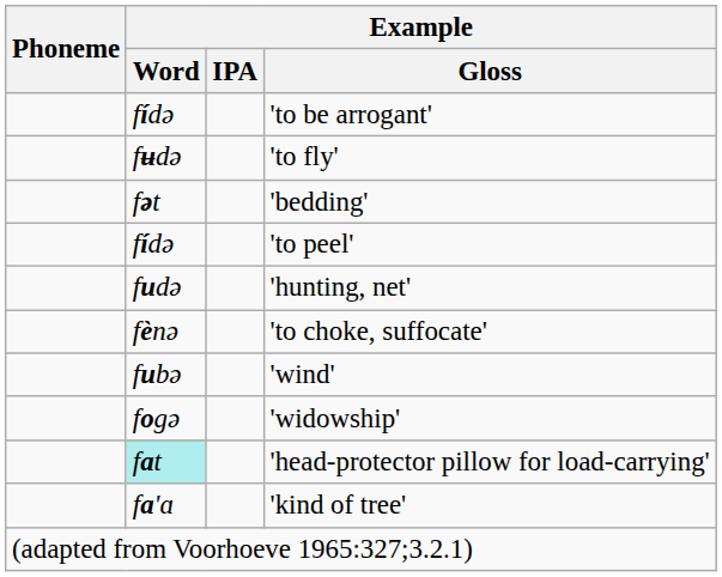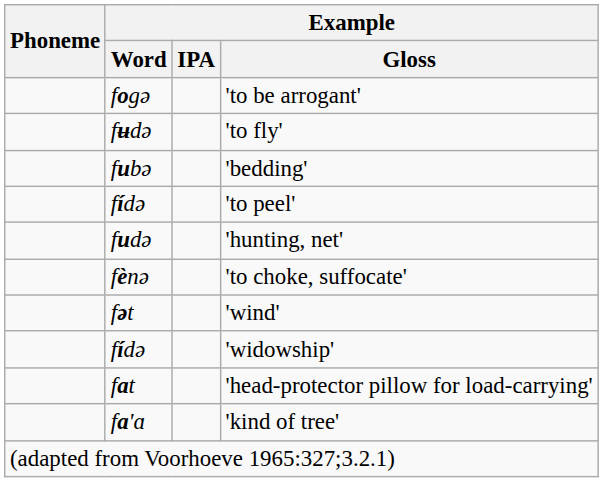 <table class="wikitable">
 <tr>
 <th rowspan=2>Phoneme</th>
 <th colspan=3>Example</th>
 </tr>
 <tr>
 <th>Word</th>
 <th>IPA</th>
 <th>Gloss</th>
 </tr>
 <tr>
 <td></td>
-<td><em>f<strong>í</strong>də</em></td>
+<td><em>f<strong>o</strong>gə</em></td>
 <td></td>
 <td>'to be arrogant'</td>
 </tr>
 <tr>
 <td></td>
 <td><em>f<strong>ʉ</strong>də</em></td>
 <td></td>
 <td>'to fly'</td>
 </tr>
 <tr>
 <td></td>
-<td><em>f<strong>ə</strong>t</em></td>
+<td><em>f<strong>u</strong>bə</em></td>
 <td></td>
 <td>'bedding'</td>
 </tr>
 <tr>
 <td></td>
 <td><em>f<strong>í</strong>də</em></td>
 <td></td>
 <td>'to peel'</td>
 </tr>
 <tr>
 <td></td>
 <td><em>f<strong>u</strong>də</em></td>
 <td></td>
 <td>'hunting, net'</td>
 </tr>
 <tr>
 <td></td>
 <td><em>f<strong>è</strong>nə</em></td>
 <td></td>
 <td>'to choke, suffocate'</td>
 </tr>
 <tr>
 <td></td>
-<td><em>f<strong>u</strong>bə</em></td>
+<td><em>f<strong>ə</strong>t</em></td>
 <td></td>
 <td>'wind'</td>
 </tr>
 <tr>
 <td></td>
-<td><em>f<strong>o</strong>gə</em></td>
+<td><em>f<strong>í</strong>də</em></td>
 <td></td>
 <td>'widowship'</td>
 </tr>
 <tr>
 <td></td>
-<td style="background: paleturquoise;"><em>f<strong>a</strong>t</em></td>
+<td><em>f<strong>a</strong>t</em></td>
 <td></td>
 <td>'head-protector pillow for load-carrying'</td>
 </tr>
 <tr>
 <td></td>
 <td><em>f<strong>ɑ</strong>'ɑ</em></td>
 <td></td>
 <td>'kind of tree'</td>
 </tr>
 <tr>
 <td colspan=5>(adapted from Voorhoeve 1965:327;3.2.1)</td>
 </tr>
 </table>
